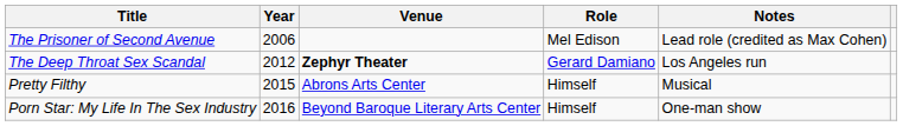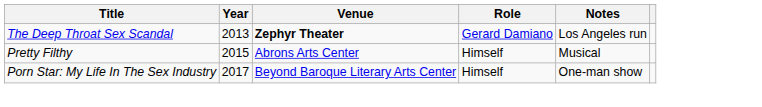 <table class="wikitable plainrowheaders sortable">
 <tr>
 <th scope="col">Title</th>
 <th scope="col">Year</th>
 <th scope="col">Venue</th>
 <th scope="col">Role</th>
 <th scope="col" class="unsortable">Notes</th>
 <th scope="col" class="unsortable"></th>
 </tr>
 <tr>
-<td><em><a href='#'>The Prisoner of Second Avenue</a></em></td>
-<td>2006</td>
-<td></td>
-<td>Mel Edison</td>
-<td>Lead role (credited as Max Cohen)</td>
-<td style="text-align:center;"></td>
-</tr>
-<tr>
 <td><em><a href='#'>The Deep Throat Sex Scandal</a></em></td>
-<td>2012</td>
+<td>2013</td>
 <td><strong>Zephyr Theater</strong></td>
 <td><a href='#'>Gerard Damiano</a></td>
 <td>Los Angeles run</td>
 <td style="text-align:center;"></td>
 </tr>
 <tr>
 <td><em>Pretty Filthy</em></td>
 <td>2015</td>
 <td><a href='#'>Abrons Arts Center</a></td>
 <td>Himself</td>
 <td>Musical</td>
 <td style="text-align:center;"></td>
 </tr>
 <tr>
 <td><em>Porn Star: My Life In The Sex Industry</em></td>
-<td>2016</td>
+<td>2017</td>
 <td><a href='#'>Beyond Baroque Literary Arts Center</a></td>
 <td>Himself</td>
 <td>One-man show</td>
 <td style="text-align:center;"></td>
 </tr>
 </table>
